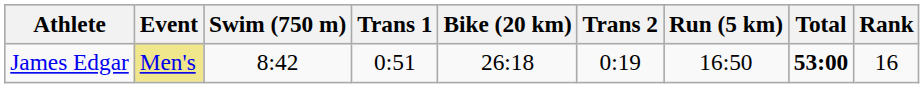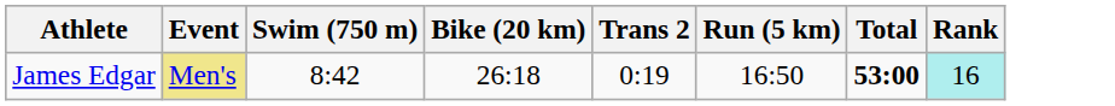 <table class="wikitable" border="1" style="font-size:90%; text-align:center">
 <tr>
 <th>Athlete</th>
 <th>Event</th>
 <th>Swim (750 m)</th>
-<th>Trans 1</th>
 <th>Bike (20 km)</th>
 <th>Trans 2</th>
 <th>Run (5 km)</th>
 <th>Total</th>
 <th>Rank</th>
 </tr>
 <tr>
 <td align=left><a href='#'>James Edgar</a></td>
 <td align=left style="background: khaki;"><a href='#'>Men's</a></td>
 <td>8:42</td>
-<td>0:51</td>
 <td>26:18</td>
 <td>0:19</td>
 <td>16:50</td>
 <td><strong>53:00</strong></td>
-<td>16</td>
+<td style="background: paleturquoise;">16</td>
 </tr>
 </table>
